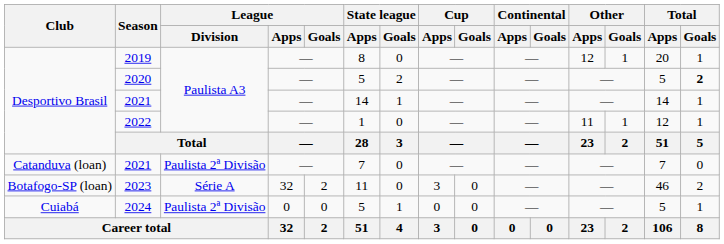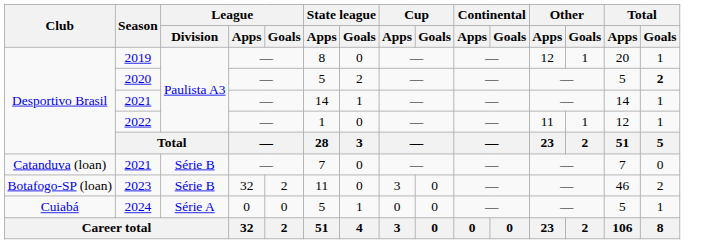 <table class="wikitable" style="text-align: center">
 <tr>
 <th rowspan="2">Club</th>
 <th rowspan="2">Season</th>
 <th colspan="3">League</th>
 <th colspan="2">State league</th>
 <th colspan="2">Cup</th>
 <th colspan="2">Continental</th>
 <th colspan="2">Other</th>
 <th colspan="2">Total</th>
 </tr>
 <tr>
 <th>Division</th>
 <th>Apps</th>
 <th>Goals</th>
 <th>Apps</th>
 <th>Goals</th>
 <th>Apps</th>
 <th>Goals</th>
 <th>Apps</th>
 <th>Goals</th>
 <th>Apps</th>
 <th>Goals</th>
 <th>Apps</th>
 <th>Goals</th>
 </tr>
 <tr>
 <td rowspan="5"><a href='#'>Desportivo Brasil</a></td>
 <td><a href='#'>2019</a></td>
 <td rowspan="4"><a href='#'>Paulista A3</a></td>
 <td colspan="2">—</td>
 <td>8</td>
 <td>0</td>
 <td colspan="2">—</td>
 <td colspan="2">—</td>
 <td>12</td>
 <td>1</td>
 <td>20</td>
 <td>1</td>
 </tr>
 <tr>
 <td><a href='#'>2020</a></td>
 <td colspan="2">—</td>
 <td>5</td>
 <td>2</td>
 <td colspan="2">—</td>
 <td colspan="2">—</td>
 <td colspan="2">—</td>
 <td>5</td>
 <td><strong>2</strong></td>
 </tr>
 <tr>
 <td><a href='#'>2021</a></td>
 <td colspan="2">—</td>
 <td>14</td>
 <td>1</td>
 <td colspan="2">—</td>
 <td colspan="2">—</td>
 <td colspan="2">—</td>
 <td>14</td>
 <td>1</td>
 </tr>
 <tr>
 <td><a href='#'>2022</a></td>
 <td colspan="2">—</td>
 <td>1</td>
 <td>0</td>
 <td colspan="2">—</td>
 <td colspan="2">—</td>
 <td>11</td>
 <td>1</td>
 <td>12</td>
 <td>1</td>
 </tr>
 <tr>
 <th colspan="2">Total</th>
 <th colspan="2">—</th>
 <th>28</th>
 <th>3</th>
 <th colspan="2">—</th>
 <th colspan="2">—</th>
 <th>23</th>
 <th>2</th>
 <th>51</th>
 <th>5</th>
 </tr>
 <tr>
 <td><a href='#'>Catanduva</a> (loan)</td>
 <td><a href='#'>2021</a></td>
-<td><a href='#'>Paulista 2ª Divisão</a></td>
+<td><a href='#'>Série B</a></td>
 <td colspan="2">—</td>
 <td>7</td>
 <td>0</td>
 <td colspan="2">—</td>
 <td colspan="2">—</td>
 <td colspan="2">—</td>
 <td>7</td>
 <td>0</td>
 </tr>
 <tr>
 <td><a href='#'>Botafogo-SP</a> (loan)</td>
 <td><a href='#'>2023</a></td>
-<td><a href='#'>Série A</a></td>
+<td><a href='#'>Série B</a></td>
 <td>32</td>
 <td>2</td>
 <td>11</td>
 <td>0</td>
 <td>3</td>
 <td>0</td>
 <td colspan="2">—</td>
 <td colspan="2">—</td>
 <td>46</td>
 <td>2</td>
 </tr>
 <tr>
 <td><a href='#'>Cuiabá</a></td>
 <td><a href='#'>2024</a></td>
-<td><a href='#'>Paulista 2ª Divisão</a></td>
+<td><a href='#'>Série A</a></td>
 <td>0</td>
 <td>0</td>
 <td>5</td>
 <td>1</td>
 <td>0</td>
 <td>0</td>
 <td colspan="2">—</td>
 <td colspan="2">—</td>
 <td>5</td>
 <td>1</td>
 </tr>
 <tr>
 <th colspan="3"><strong>Career total</strong></th>
 <th>32</th>
 <th>2</th>
 <th>51</th>
 <th>4</th>
 <th>3</th>
 <th>0</th>
 <th>0</th>
 <th>0</th>
 <th>23</th>
 <th>2</th>
 <th>106</th>
 <th>8</th>
 </tr>
 </table>
